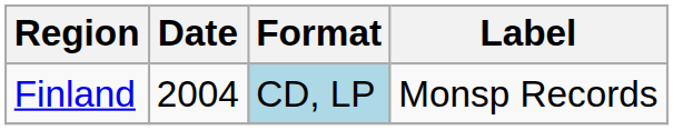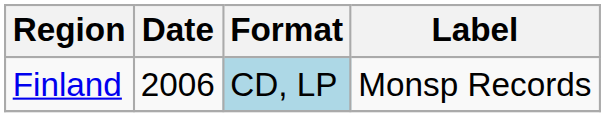 <table class=wikitable>
 <tr>
 <th>Region</th>
 <th>Date</th>
 <th>Format</th>
 <th>Label</th>
 </tr>
 <tr>
 <td><a href='#'>Finland</a></td>
-<td>2004</td>
+<td>2006</td>
 <td style="background: lightblue;">CD, LP</td>
 <td>Monsp Records</td>
 </tr>
 <tr>
 </tr>
 </table>
